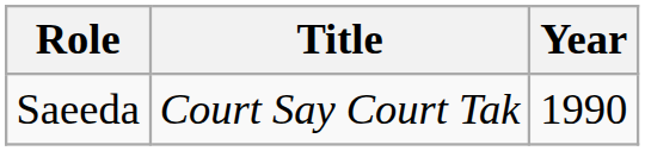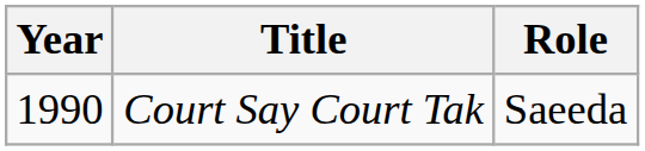 <table class="wikitable sortable plainrowheaders">
 <tr style="text-align:center;">
+<th scope="col">Year</th>
+<th scope="col">Title</th>
 <th scope="col">Role</th>
-<th scope="col">Title</th>
-<th scope="col">Year</th>
 </tr>
 <tr>
+<td>1990</td>
+<td><em>Court Say Court Tak</em></td>
 <td>Saeeda</td>
-<td><em>Court Say Court Tak</em></td>
-<td>1990</td>
 </tr>
 </table>
